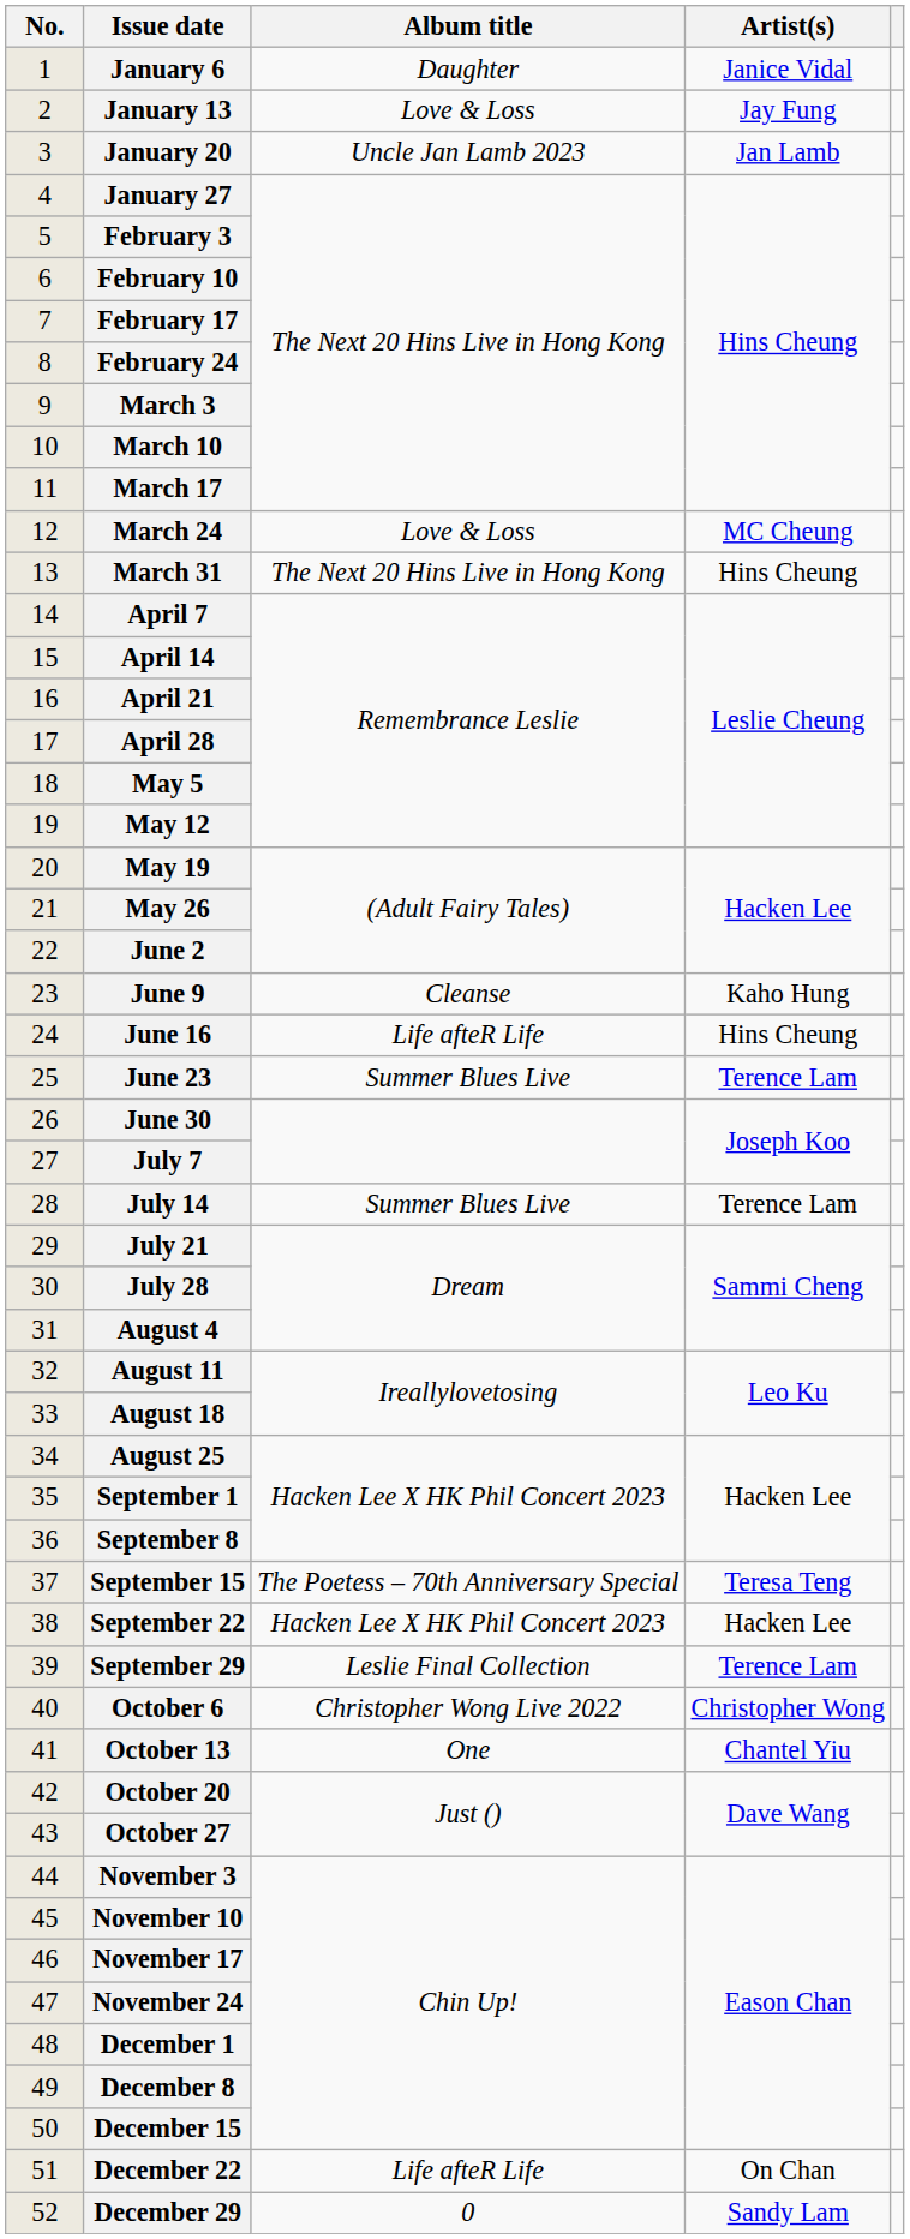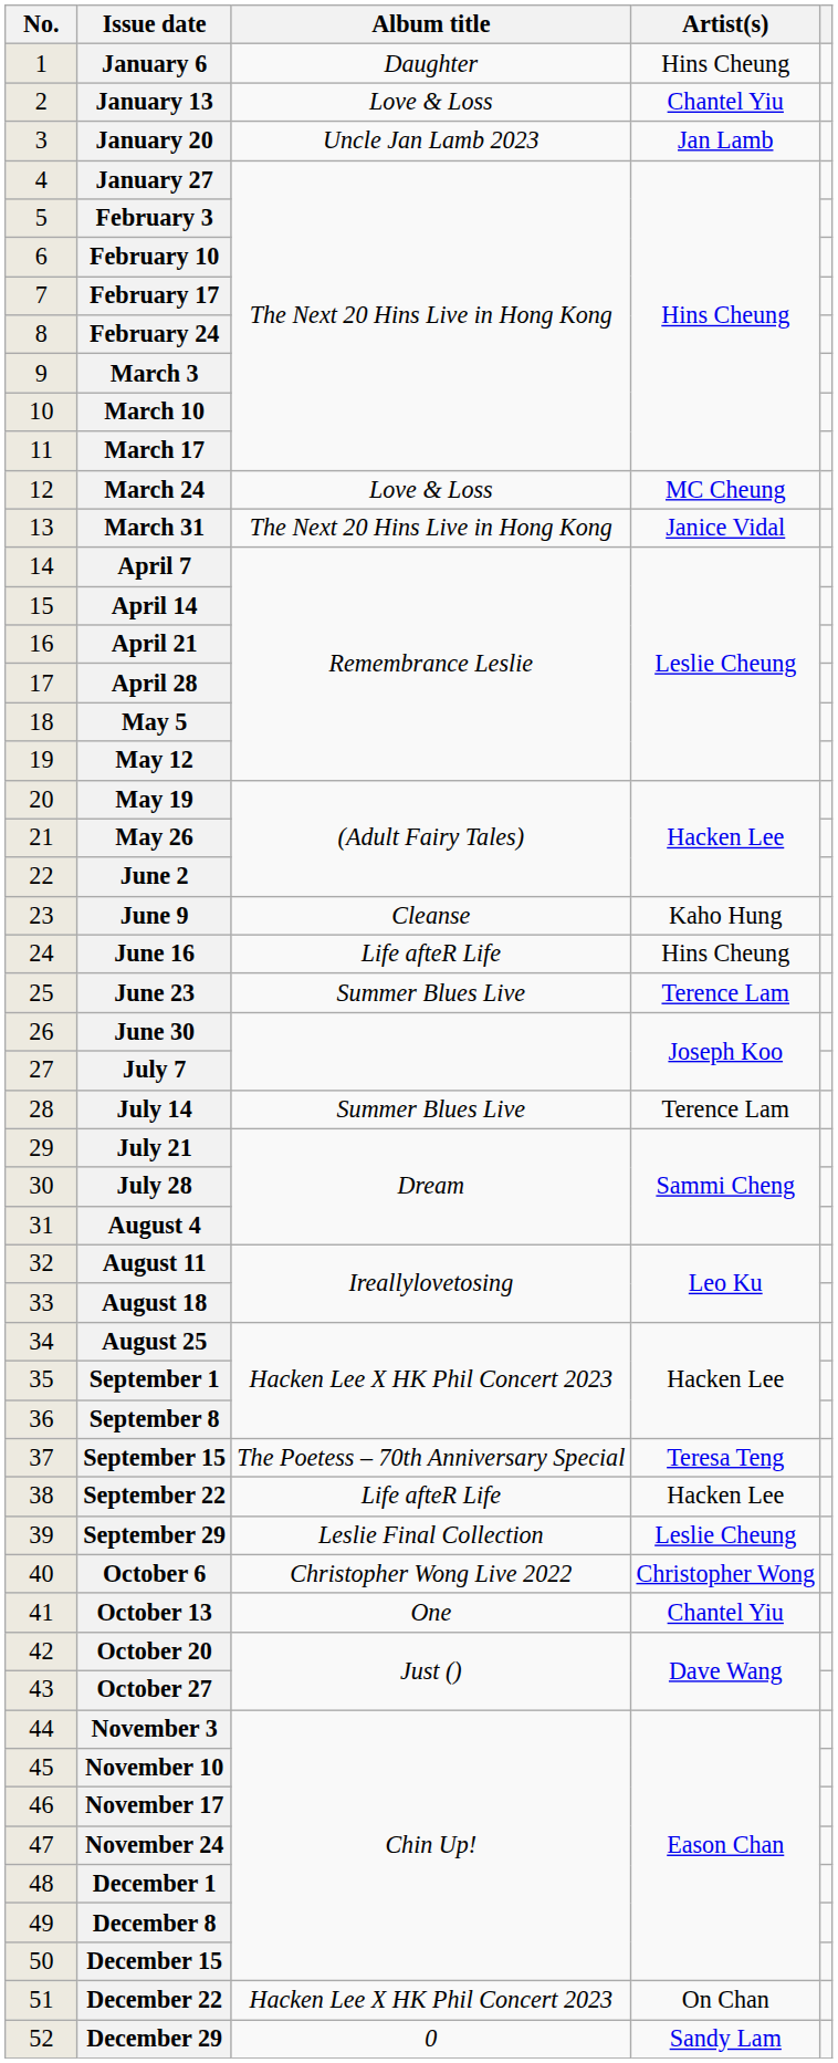 <table class="wikitable plainrowheaders" style="text-align: center">
 <tr>
 <th width="40">No.</th>
 <th scope="col">Issue date</th>
 <th>Album title</th>
 <th>Artist(s)</th>
 <th></th>
 </tr>
 <tr>
 <td bgcolor=#EDEAE0 align="center">1</td>
 <th scope="row">January 6</th>
 <td><em>Daughter</em></td>
-<td><a href='#'>Janice Vidal</a></td>
+<td>Hins Cheung</td>
 <td></td>
 </tr>
 <tr>
 <td bgcolor=#EDEAE0 align="center">2</td>
 <th scope="row">January 13</th>
 <td><em>Love & Loss</em></td>
-<td><a href='#'>Jay Fung</a></td>
+<td><a href='#'>Chantel Yiu</a></td>
 <td></td>
 </tr>
 <tr>
 <td bgcolor=#EDEAE0 align="center">3</td>
 <th scope="row">January 20</th>
 <td><em>Uncle Jan Lamb 2023</em></td>
 <td><a href='#'>Jan Lamb</a></td>
 <td></td>
 </tr>
 <tr>
 <td bgcolor=#EDEAE0 align="center">4</td>
 <th scope="row">January 27</th>
 <td rowspan="8"><em>The Next 20 Hins Live in Hong Kong</em></td>
 <td rowspan="8"><a href='#'>Hins Cheung</a></td>
 <td></td>
 </tr>
 <tr>
 <td bgcolor=#EDEAE0 align="center">5</td>
 <th scope="row">February 3</th>
 <td></td>
 </tr>
 <tr>
 <td bgcolor=#EDEAE0 align="center">6</td>
 <th scope="row">February 10</th>
 <td></td>
 </tr>
 <tr>
 <td bgcolor=#EDEAE0 align="center">7</td>
 <th scope="row">February 17</th>
 <td></td>
 </tr>
 <tr>
 <td bgcolor=#EDEAE0 align="center">8</td>
 <th scope="row">February 24</th>
 <td></td>
 </tr>
 <tr>
 <td bgcolor=#EDEAE0 align="center">9</td>
 <th scope="row">March 3</th>
 <td></td>
 </tr>
 <tr>
 <td bgcolor=#EDEAE0 align="center">10</td>
 <th scope="row">March 10</th>
 <td></td>
 </tr>
 <tr>
 <td bgcolor=#EDEAE0 align="center">11</td>
 <th scope="row">March 17</th>
 <td></td>
 </tr>
 <tr>
 <td bgcolor=#EDEAE0 align="center">12</td>
 <th scope="row">March 24</th>
 <td><em>Love & Loss</em></td>
 <td><a href='#'>MC Cheung</a></td>
 <td></td>
 </tr>
 <tr>
 <td bgcolor=#EDEAE0 align="center">13</td>
 <th scope="row">March 31</th>
 <td><em>The Next 20 Hins Live in Hong Kong</em></td>
-<td>Hins Cheung</td>
+<td><a href='#'>Janice Vidal</a></td>
 <td></td>
 </tr>
 <tr>
 <td bgcolor=#EDEAE0 align="center">14</td>
 <th scope="row">April 7</th>
 <td rowspan="6"><em>Remembrance Leslie</em></td>
 <td rowspan="6"><a href='#'>Leslie Cheung</a></td>
 <td></td>
 </tr>
 <tr>
 <td bgcolor=#EDEAE0 align="center">15</td>
 <th scope="row">April 14</th>
 <td></td>
 </tr>
 <tr>
 <td bgcolor=#EDEAE0 align="center">16</td>
 <th scope="row">April 21</th>
 <td></td>
 </tr>
 <tr>
 <td bgcolor=#EDEAE0 align="center">17</td>
 <th scope="row">April 28</th>
 <td></td>
 </tr>
 <tr>
 <td bgcolor=#EDEAE0 align="center">18</td>
 <th scope="row">May 5</th>
 <td></td>
 </tr>
 <tr>
 <td bgcolor=#EDEAE0 align="center">19</td>
 <th scope="row">May 12</th>
 <td></td>
 </tr>
 <tr>
 <td bgcolor=#EDEAE0 align="center">20</td>
 <th scope="row">May 19</th>
 <td rowspan="3"><em> (Adult Fairy Tales)</em></td>
 <td rowspan="3"><a href='#'>Hacken Lee</a></td>
 <td></td>
 </tr>
 <tr>
 <td bgcolor=#EDEAE0 align="center">21</td>
 <th scope="row">May 26</th>
 <td></td>
 </tr>
 <tr>
 <td bgcolor=#EDEAE0 align="center">22</td>
 <th scope="row">June 2</th>
 <td></td>
 </tr>
 <tr>
 <td bgcolor=#EDEAE0 align="center">23</td>
 <th scope="row">June 9</th>
 <td><em>Cleanse</em></td>
 <td>Kaho Hung</td>
 <td></td>
 </tr>
 <tr>
 <td bgcolor=#EDEAE0 align="center">24</td>
 <th scope="row">June 16</th>
 <td><em>Life afteR Life</em></td>
 <td>Hins Cheung</td>
 <td></td>
 </tr>
 <tr>
 <td bgcolor=#EDEAE0 align="center">25</td>
 <th scope="row">June 23</th>
 <td><em>Summer Blues Live</em></td>
 <td><a href='#'>Terence Lam</a></td>
 <td></td>
 </tr>
 <tr>
 <td bgcolor=#EDEAE0 align="center">26</td>
 <th scope="row">June 30</th>
 <td rowspan="2"><em></em></td>
 <td rowspan="2"><a href='#'>Joseph Koo</a></td>
 <td></td>
 </tr>
 <tr>
 <td bgcolor=#EDEAE0 align="center">27</td>
 <th scope="row">July 7</th>
 <td></td>
 </tr>
 <tr>
 <td bgcolor=#EDEAE0 align="center">28</td>
 <th scope="row">July 14</th>
 <td><em>Summer Blues Live</em></td>
 <td>Terence Lam</td>
 <td></td>
 </tr>
 <tr>
 <td bgcolor=#EDEAE0 align="center">29</td>
 <th scope="row">July 21</th>
 <td rowspan="3"><em>Dream</em></td>
 <td rowspan="3"><a href='#'>Sammi Cheng</a></td>
 <td></td>
 </tr>
 <tr>
 <td bgcolor=#EDEAE0 align="center">30</td>
 <th scope="row">July 28</th>
 <td></td>
 </tr>
 <tr>
 <td bgcolor=#EDEAE0 align="center">31</td>
 <th scope="row">August 4</th>
 <td></td>
 </tr>
 <tr>
 <td bgcolor=#EDEAE0 align="center">32</td>
 <th scope="row">August 11</th>
 <td rowspan="2"><em>Ireallylovetosing</em></td>
 <td rowspan="2"><a href='#'>Leo Ku</a></td>
 <td></td>
 </tr>
 <tr>
 <td bgcolor=#EDEAE0 align="center">33</td>
 <th scope="row">August 18</th>
 <td></td>
 </tr>
 <tr>
 <td bgcolor=#EDEAE0 align="center">34</td>
 <th scope="row">August 25</th>
 <td rowspan="3"><em>Hacken Lee X HK Phil Concert 2023</em></td>
 <td rowspan="3">Hacken Lee</td>
 <td></td>
 </tr>
 <tr>
 <td bgcolor=#EDEAE0 align="center">35</td>
 <th scope="row">September 1</th>
 <td></td>
 </tr>
 <tr>
 <td bgcolor=#EDEAE0 align="center">36</td>
 <th scope="row">September 8</th>
 <td></td>
 </tr>
 <tr>
 <td bgcolor=#EDEAE0 align="center">37</td>
 <th scope="row">September 15</th>
 <td><em>The Poetess – 70th Anniversary Special</em></td>
 <td><a href='#'>Teresa Teng</a></td>
 <td></td>
 </tr>
 <tr>
 <td bgcolor=#EDEAE0 align="center">38</td>
 <th scope="row">September 22</th>
-<td><em>Hacken Lee X HK Phil Concert 2023</em></td>
+<td><em>Life afteR Life</em></td>
 <td>Hacken Lee</td>
 <td></td>
 </tr>
 <tr>
 <td bgcolor=#EDEAE0 align="center">39</td>
 <th scope="row">September 29</th>
 <td><em>Leslie Final Collection</em></td>
-<td><a href='#'>Terence Lam</a></td>
+<td><a href='#'>Leslie Cheung</a></td>
 <td></td>
 </tr>
 <tr>
 <td bgcolor=#EDEAE0 align="center">40</td>
 <th scope="row">October 6</th>
 <td><em>Christopher Wong Live 2022</em></td>
 <td><a href='#'>Christopher Wong</a></td>
 <td></td>
 </tr>
 <tr>
 <td bgcolor=#EDEAE0 align="center">41</td>
 <th scope="row">October 13</th>
 <td><em>One</em></td>
 <td><a href='#'>Chantel Yiu</a></td>
 <td></td>
 </tr>
 <tr>
 <td bgcolor=#EDEAE0 align="center">42</td>
 <th scope="row">October 20</th>
 <td rowspan="2"><em>Just ()</em></td>
 <td rowspan="2"><a href='#'>Dave Wang</a></td>
 <td></td>
 </tr>
 <tr>
 <td bgcolor=#EDEAE0 align="center">43</td>
 <th scope="row">October 27</th>
 <td></td>
 </tr>
 <tr>
 <td bgcolor=#EDEAE0 align="center">44</td>
 <th scope="row">November 3</th>
 <td rowspan="7"><em>Chin Up!</em></td>
 <td rowspan="7"><a href='#'>Eason Chan</a></td>
 <td></td>
 </tr>
 <tr>
 <td bgcolor=#EDEAE0 align="center">45</td>
 <th scope="row">November 10</th>
 <td></td>
 </tr>
 <tr>
 <td bgcolor=#EDEAE0 align="center">46</td>
 <th scope="row">November 17</th>
 <td></td>
 </tr>
 <tr>
 <td bgcolor=#EDEAE0 align="center">47</td>
 <th scope="row">November 24</th>
 <td></td>
 </tr>
 <tr>
 <td bgcolor=#EDEAE0 align="center">48</td>
 <th scope="row">December 1</th>
 <td></td>
 </tr>
 <tr>
 <td bgcolor=#EDEAE0 align="center">49</td>
 <th scope="row">December 8</th>
 <td></td>
 </tr>
 <tr>
 <td bgcolor=#EDEAE0 align="center">50</td>
 <th scope="row">December 15</th>
 <td></td>
 </tr>
 <tr>
 <td bgcolor=#EDEAE0 align="center">51</td>
 <th scope="row">December 22</th>
-<td><em>Life afteR Life</em></td>
+<td><em>Hacken Lee X HK Phil Concert 2023</em></td>
 <td>On Chan</td>
 <td></td>
 </tr>
 <tr>
 <td bgcolor=#EDEAE0 align="center">52</td>
 <th scope="row">December 29</th>
 <td><em>0</em></td>
 <td><a href='#'>Sandy Lam</a></td>
 <td></td>
 </tr>
 </table>
